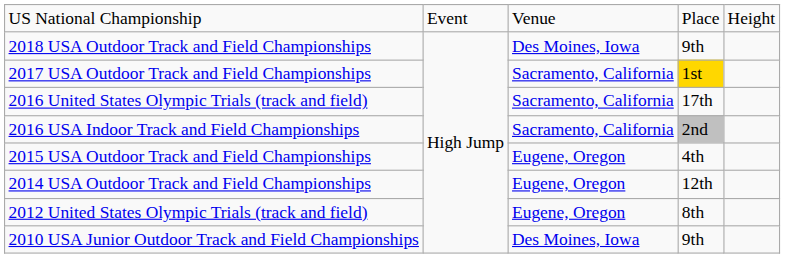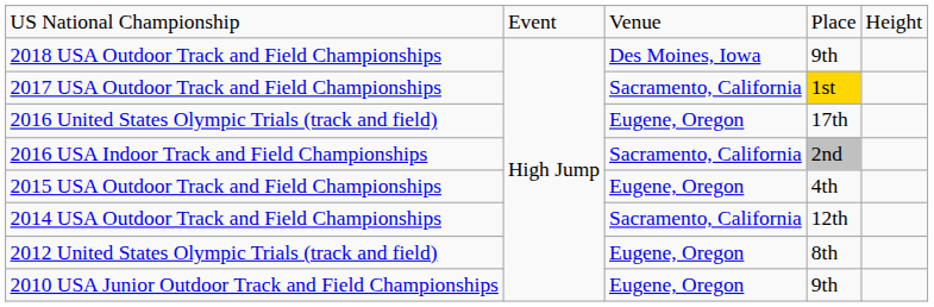 <table class="wikitable">
 <tr>
 <td>US National Championship</td>
 <td>Event</td>
 <td>Venue</td>
 <td>Place</td>
 <td>Height</td>
 </tr>
 <tr>
 <td><a href='#'>2018 USA Outdoor Track and Field Championships</a></td>
 <td rowspan=9>High Jump</td>
 <td><a href='#'>Des Moines, Iowa</a></td>
 <td>9th</td>
 <td></td>
 </tr>
 <tr>
 <td><a href='#'>2017 USA Outdoor Track and Field Championships</a></td>
 <td><a href='#'>Sacramento, California</a></td>
 <td bgcolor=gold>1st</td>
 <td></td>
 </tr>
 <tr>
 <td><a href='#'>2016 United States Olympic Trials (track and field)</a></td>
-<td><a href='#'>Sacramento, California</a></td>
+<td><a href='#'>Eugene, Oregon</a></td>
 <td>17th</td>
 <td></td>
 </tr>
 <tr>
 <td><a href='#'>2016 USA Indoor Track and Field Championships</a></td>
 <td><a href='#'>Sacramento, California</a></td>
 <td bgcolor=silver>2nd</td>
 <td></td>
 </tr>
 <tr>
 <td><a href='#'>2015 USA Outdoor Track and Field Championships</a></td>
 <td><a href='#'>Eugene, Oregon</a></td>
 <td>4th</td>
 <td></td>
 </tr>
 <tr>
 <td><a href='#'>2014 USA Outdoor Track and Field Championships</a></td>
-<td><a href='#'>Eugene, Oregon</a></td>
+<td><a href='#'>Sacramento, California</a></td>
 <td>12th</td>
 <td></td>
 </tr>
 <tr>
 <td><a href='#'>2012 United States Olympic Trials (track and field)</a></td>
 <td><a href='#'>Eugene, Oregon</a></td>
 <td>8th</td>
 <td></td>
 </tr>
 <tr>
 <td><a href='#'>2010 USA Junior Outdoor Track and Field Championships</a></td>
-<td><a href='#'>Des Moines, Iowa</a></td>
+<td><a href='#'>Eugene, Oregon</a></td>
 <td>9th</td>
 <td></td>
 </tr>
 </table>
